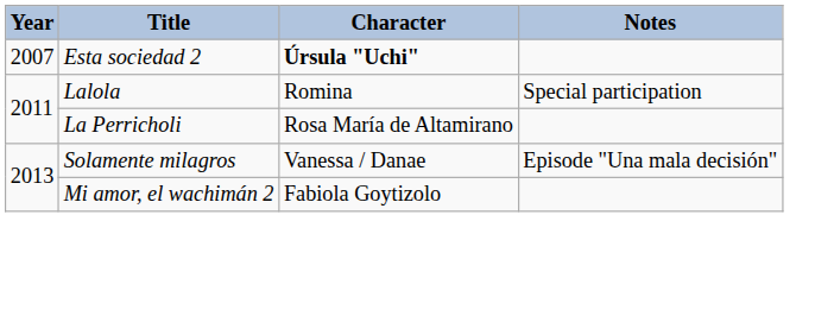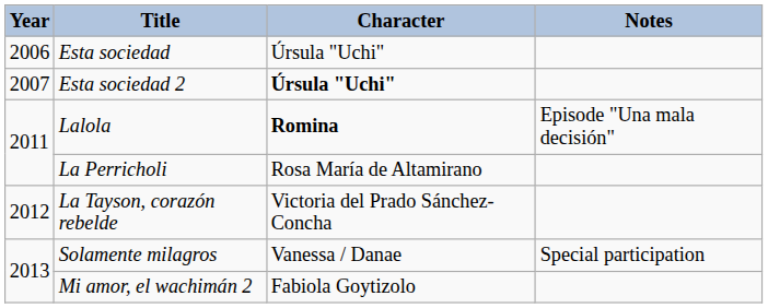 <table class="wikitable">
 <tr>
 <th style="background:#B0C4DE;">Year</th>
 <th style="background:#B0C4DE;">Title</th>
 <th style="background:#B0C4DE;">Character</th>
 <th style="background:#B0C4DE;">Notes</th>
+</tr>
+<tr>
+<td>2006</td>
+<td><em>Esta sociedad</em></td>
+<td>Úrsula "Uchi"</td>
+<td></td>
 </tr>
 <tr>
 <td>2007</td>
 <td><em>Esta sociedad 2</em></td>
 <td><strong>Úrsula "Uchi"</strong></td>
 <td></td>
 </tr>
 <tr>
 <td rowspan=2>2011</td>
 <td><em>Lalola</em></td>
-<td>Romina</td>
-<td>Special participation</td>
+<td><strong>Romina</strong></td>
+<td>Episode "Una mala decisión"</td>
 </tr>
 <tr>
 <td><em>La Perricholi</em></td>
 <td>Rosa María de Altamirano</td>
 <td></td>
 </tr>
 <tr>
+<td>2012</td>
+<td><em>La Tayson, corazón rebelde</em></td>
+<td>Victoria del Prado Sánchez-Concha</td>
+<td></td>
+</tr>
+<tr>
 <td rowspan=2>2013</td>
 <td><em>Solamente milagros</em></td>
 <td>Vanessa / Danae</td>
-<td>Episode "Una mala decisión"</td>
+<td>Special participation</td>
 </tr>
 <tr>
 <td><em>Mi amor, el wachimán 2</em></td>
 <td>Fabiola Goytizolo</td>
 <td></td>
 </tr>
 </table>
